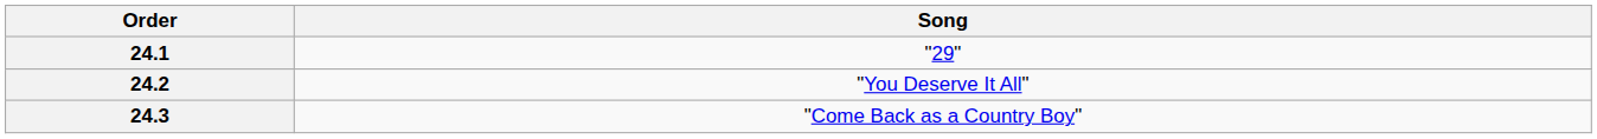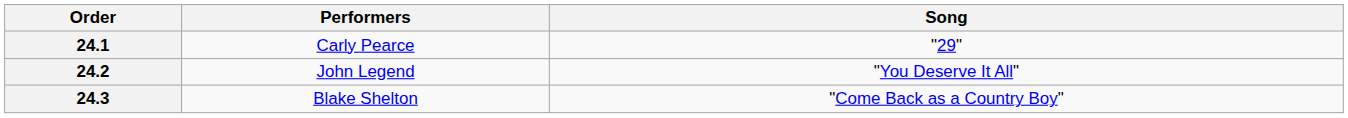 <table class="wikitable" style="text-align:center; width:100%">
 <tr>
 <th>Order</th>
+<th>Performers</th>
 <th>Song</th>
 </tr>
 <tr>
 <th>24.1</th>
+<td><a href='#'>Carly Pearce</a></td>
 <td>"<a href='#'>29</a>"</td>
 </tr>
 <tr>
 <th>24.2</th>
+<td><a href='#'>John Legend</a></td>
 <td>"<a href='#'>You Deserve It All</a>"</td>
 </tr>
 <tr>
 <th>24.3</th>
+<td><a href='#'>Blake Shelton</a></td>
 <td>"<a href='#'>Come Back as a Country Boy</a>"</td>
 </tr>
 </table>
